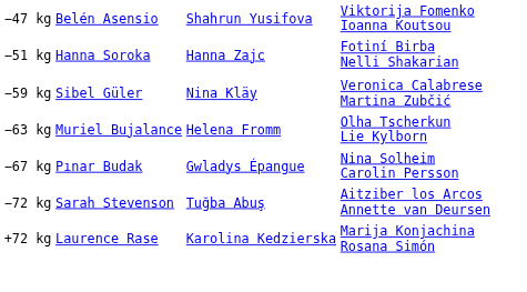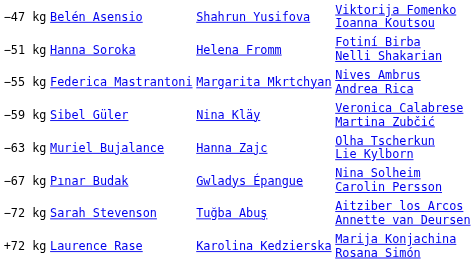 <table>
 <tr>
 <td>−47 kg</td>
 <td> <a href='#'>Belén Asensio</a></td>
 <td> <a href='#'>Shahrun Yusifova</a></td>
 <td> <a href='#'>Viktorija Fomenko</a> <br>  <a href='#'>Ioanna Koutsou</a></td>
 </tr>
 <tr>
 </tr>
 <tr>
 <td>−51 kg</td>
 <td> <a href='#'>Hanna Soroka</a></td>
-<td> <a href='#'>Hanna Zajc</a></td>
+<td> <a href='#'>Helena Fromm</a></td>
 <td> <a href='#'>Fotiní Birba</a> <br>  <a href='#'>Nelli Shakarian</a></td>
 </tr>
 <tr>
+</tr>
+<tr>
+<td>−55 kg</td>
+<td> <a href='#'>Federica Mastrantoni</a></td>
+<td> <a href='#'>Margarita Mkrtchyan</a></td>
+<td> <a href='#'>Nives Ambrus</a> <br>  <a href='#'>Andrea Rica</a></td>
 </tr>
 <tr>
 </tr>
 <tr>
 <td>−59 kg</td>
 <td> <a href='#'>Sibel Güler</a></td>
 <td> <a href='#'>Nina Kläy</a></td>
 <td> <a href='#'>Veronica Calabrese</a> <br>  <a href='#'>Martina Zubčić</a></td>
 </tr>
 <tr>
 </tr>
 <tr>
 <td>−63 kg</td>
 <td> <a href='#'>Muriel Bujalance</a></td>
-<td> <a href='#'>Helena Fromm</a></td>
+<td> <a href='#'>Hanna Zajc</a></td>
 <td> <a href='#'>Olha Tscherkun</a> <br>  <a href='#'>Lie Kylborn</a></td>
 </tr>
 <tr>
 </tr>
 <tr>
 <td>−67 kg</td>
 <td> <a href='#'>Pınar Budak</a></td>
 <td> <a href='#'>Gwladys Épangue</a></td>
 <td> <a href='#'>Nina Solheim</a> <br>  <a href='#'>Carolin Persson</a></td>
 </tr>
 <tr>
 </tr>
 <tr>
 <td>−72 kg</td>
 <td> <a href='#'>Sarah Stevenson</a></td>
 <td> <a href='#'>Tuğba Abuş</a></td>
 <td> <a href='#'>Aitziber los Arcos</a> <br>  <a href='#'>Annette van Deursen</a></td>
 </tr>
 <tr>
 </tr>
 <tr>
 <td>+72 kg</td>
 <td> <a href='#'>Laurence Rase</a></td>
 <td> <a href='#'>Karolina Kedzierska</a></td>
 <td> <a href='#'>Marija Konjachina</a> <br>  <a href='#'>Rosana Simón</a></td>
 </tr>
 <tr>
 </tr>
 </table>
